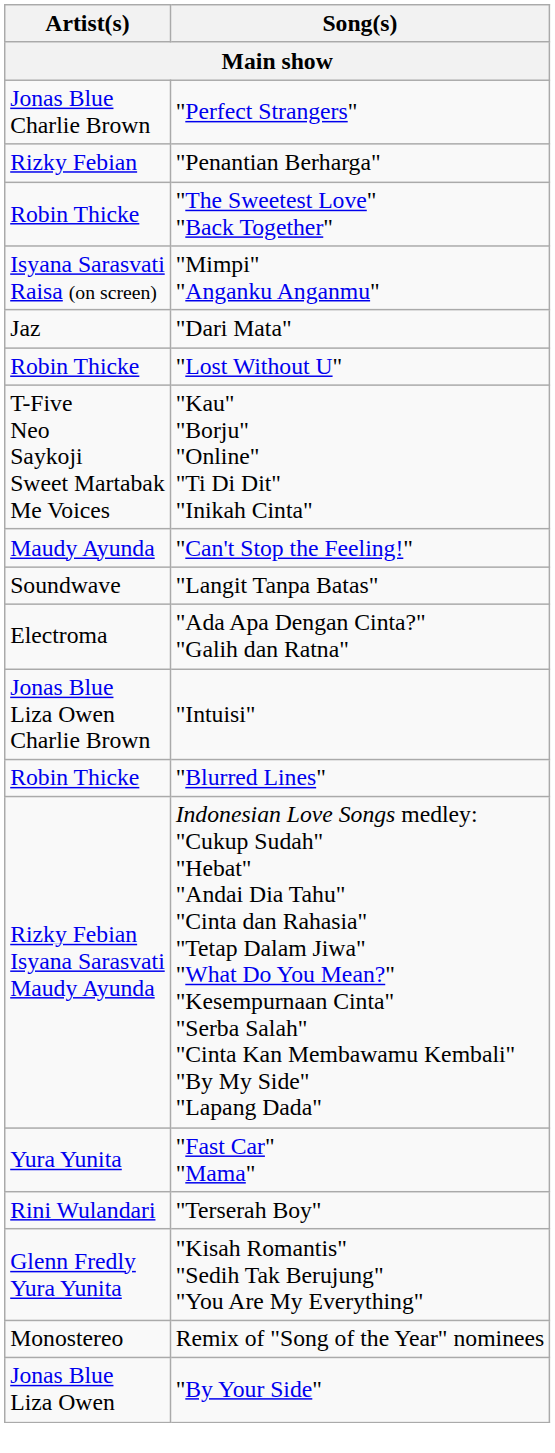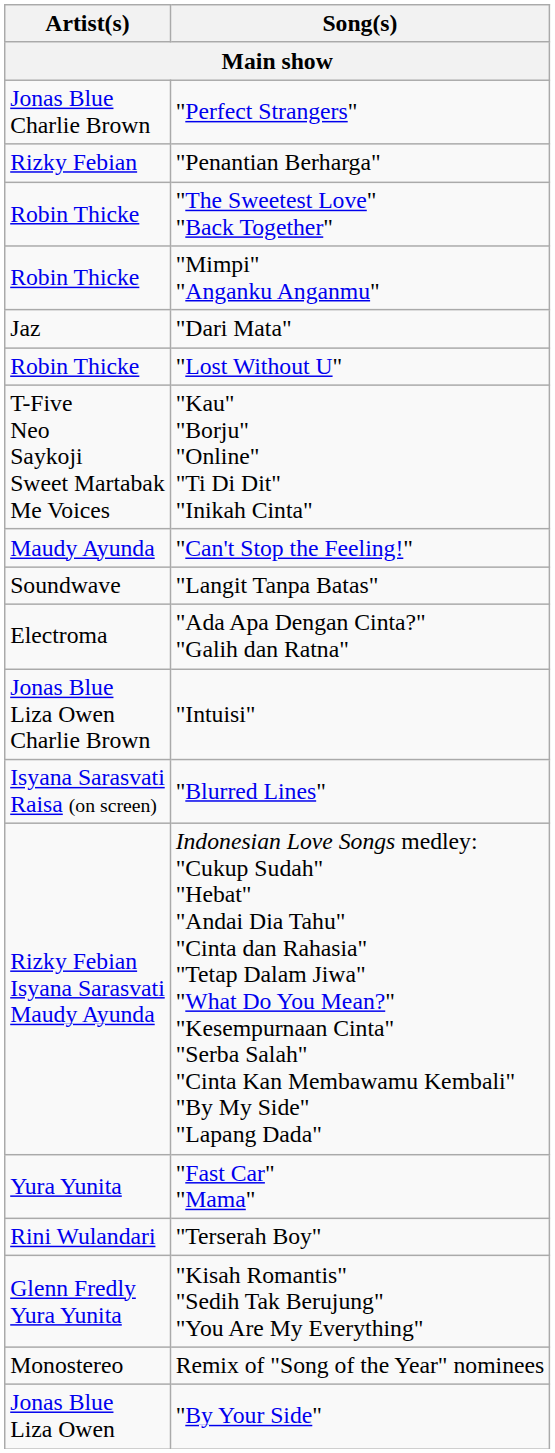 <table class="wikitable">
 <tr>
 <th>Artist(s)</th>
 <th>Song(s)</th>
 </tr>
 <tr>
 <th colspan= "2">Main show</th>
 </tr>
 <tr>
 <td><a href='#'>Jonas Blue</a><br>Charlie Brown</td>
 <td>"<a href='#'>Perfect Strangers</a>"</td>
 </tr>
 <tr>
 <td><a href='#'>Rizky Febian</a></td>
 <td>"Penantian Berharga"</td>
 </tr>
 <tr>
 <td><a href='#'>Robin Thicke</a></td>
 <td>"<a href='#'>The Sweetest Love</a>"<br>"<a href='#'>Back Together</a>"</td>
 </tr>
 <tr>
-<td><a href='#'>Isyana Sarasvati</a><br><a href='#'>Raisa</a> <small>(on screen)</small></td>
+<td><a href='#'>Robin Thicke</a></td>
 <td>"Mimpi"<br>"<a href='#'>Anganku Anganmu</a>"</td>
 </tr>
 <tr>
 <td>Jaz</td>
 <td>"Dari Mata"</td>
 </tr>
 <tr>
 <td><a href='#'>Robin Thicke</a></td>
 <td>"<a href='#'>Lost Without U</a>"</td>
 </tr>
 <tr>
 <td>T-Five<br>Neo<br>Saykoji<br>Sweet Martabak<br>Me Voices</td>
 <td>"Kau"<br>"Borju"<br>"Online"<br>"Ti Di Dit"<br>"Inikah Cinta"</td>
 </tr>
 <tr>
 <td><a href='#'>Maudy Ayunda</a></td>
 <td>"<a href='#'>Can't Stop the Feeling!</a>"</td>
 </tr>
 <tr>
 <td>Soundwave</td>
 <td>"Langit Tanpa Batas"</td>
 </tr>
 <tr>
 <td>Electroma</td>
 <td>"Ada Apa Dengan Cinta?"<br>"Galih dan Ratna"</td>
 </tr>
 <tr>
 <td><a href='#'>Jonas Blue</a><br>Liza Owen<br>Charlie Brown</td>
 <td>"Intuisi"</td>
 </tr>
 <tr>
-<td><a href='#'>Robin Thicke</a></td>
+<td><a href='#'>Isyana Sarasvati</a><br><a href='#'>Raisa</a> <small>(on screen)</small></td>
 <td>"<a href='#'>Blurred Lines</a>"</td>
 </tr>
 <tr>
 <td><a href='#'>Rizky Febian</a><br><a href='#'>Isyana Sarasvati</a><br><a href='#'>Maudy Ayunda</a></td>
 <td><em>Indonesian Love Songs</em> medley:<br>"Cukup Sudah"<br>"Hebat"<br>"Andai Dia Tahu"<br>"Cinta dan Rahasia"<br>"Tetap Dalam Jiwa"<br>"<a href='#'>What Do You Mean?</a>"<br>"Kesempurnaan Cinta"<br>"Serba Salah"<br>"Cinta Kan Membawamu Kembali"<br>"By My Side"<br>"Lapang Dada"</td>
 </tr>
 <tr>
 <td><a href='#'>Yura Yunita</a></td>
 <td>"<a href='#'>Fast Car</a>"<br>"<a href='#'>Mama</a>"</td>
 </tr>
 <tr>
 <td><a href='#'>Rini Wulandari</a></td>
 <td>"Terserah Boy"</td>
 </tr>
 <tr>
 <td><a href='#'>Glenn Fredly</a><br><a href='#'>Yura Yunita</a></td>
 <td>"Kisah Romantis"<br>"Sedih Tak Berujung"<br>"You Are My Everything"</td>
 </tr>
 <tr>
 <td>Monostereo</td>
 <td>Remix of "Song of the Year" nominees</td>
 </tr>
 <tr>
 <td><a href='#'>Jonas Blue</a><br>Liza Owen</td>
 <td>"<a href='#'>By Your Side</a>"</td>
 </tr>
 </table>
